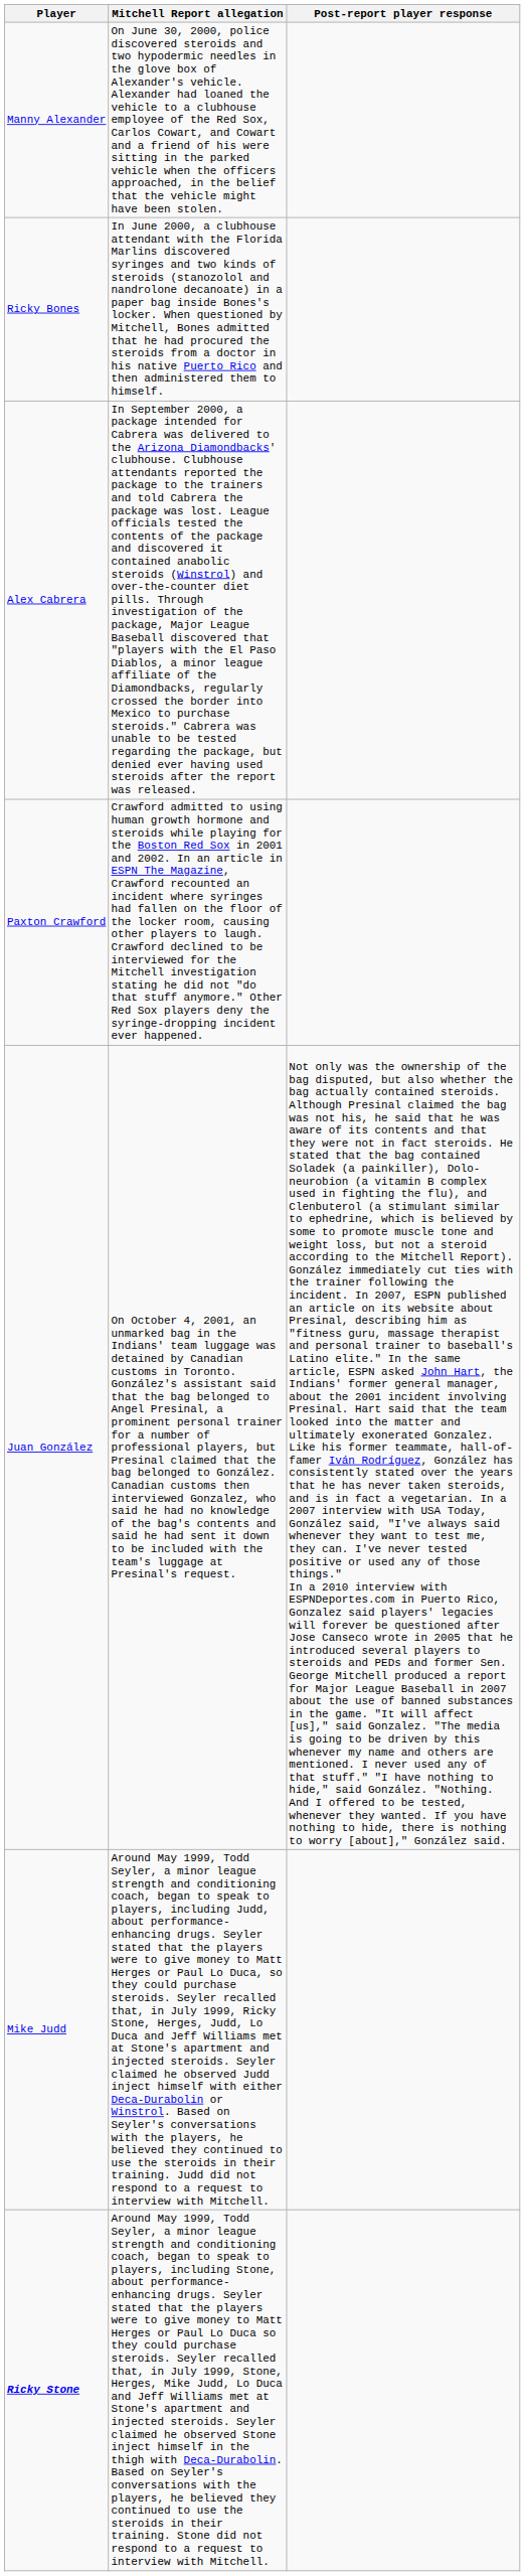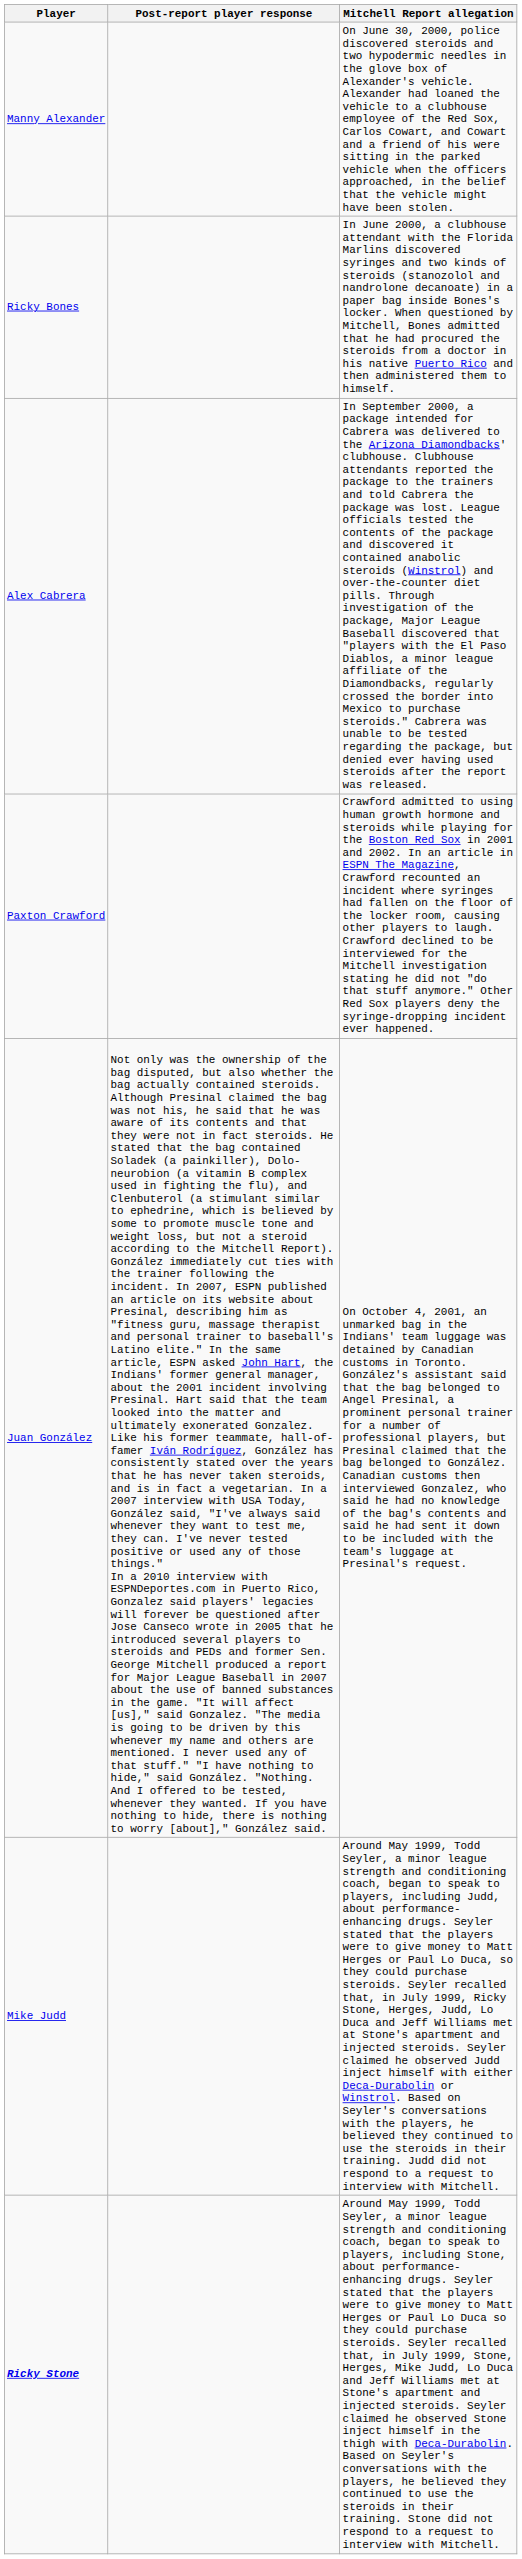 <table class="wikitable">
 <tr>
 <th>Player</th>
+<th>Post-report player response</th>
 <th>Mitchell Report allegation</th>
-<th>Post-report player response</th>
 </tr>
 <tr>
 <td style=white-space:nowrap;><a href='#'>Manny Alexander</a></td>
+<td></td>
 <td>On June 30, 2000, police discovered steroids and two hypodermic needles in the glove box of Alexander's vehicle. Alexander had loaned the vehicle to a clubhouse employee of the Red Sox, Carlos Cowart, and Cowart and a friend of his were sitting in the parked vehicle when the officers approached, in the belief that the vehicle might have been stolen.</td>
-<td></td>
 </tr>
 <tr>
 <td style=white-space:nowrap;><a href='#'>Ricky Bones</a></td>
+<td></td>
 <td>In June 2000, a clubhouse attendant with the Florida Marlins discovered syringes and two kinds of steroids (stanozolol and nandrolone decanoate) in a paper bag inside Bones's locker. When questioned by Mitchell, Bones admitted that he had procured the steroids from a doctor in his native <a href='#'>Puerto Rico</a> and then administered them to himself.</td>
-<td></td>
 </tr>
 <tr>
 <td style=white-space:nowrap;><a href='#'>Alex Cabrera</a></td>
+<td></td>
 <td>In September 2000, a package intended for Cabrera was delivered to the <a href='#'>Arizona Diamondbacks</a>' clubhouse. Clubhouse attendants reported the package to the trainers and told Cabrera the package was lost. League officials tested the contents of the package and discovered it contained anabolic steroids (<a href='#'>Winstrol</a>) and over-the-counter diet pills. Through investigation of the package, Major League Baseball discovered that "players with the El Paso Diablos, a minor league affiliate of the Diamondbacks, regularly crossed the border into Mexico to purchase steroids." Cabrera was unable to be tested regarding the package, but denied ever having used steroids after the report was released.</td>
-<td></td>
 </tr>
 <tr>
 <td style=white-space:nowrap;><a href='#'>Paxton Crawford</a></td>
+<td></td>
 <td>Crawford admitted to using human growth hormone and steroids while playing for the <a href='#'>Boston Red Sox</a> in 2001 and 2002. In an article in <a href='#'>ESPN The Magazine</a>, Crawford recounted an incident where syringes had fallen on the floor of the locker room, causing other players to laugh. Crawford declined to be interviewed for the Mitchell investigation stating he did not "do that stuff anymore." Other Red Sox players deny the syringe-dropping incident ever happened.</td>
-<td></td>
 </tr>
 <tr>
 <td style=white-space:nowrap;><a href='#'>Juan González</a></td>
+<td><br>Not only was the ownership of the bag disputed, but also whether the bag actually contained steroids. Although Presinal claimed the bag was not his, he said that he was aware of its contents and that they were not in fact steroids. He stated that the bag contained Soladek (a painkiller), Dolo-neurobion (a vitamin B complex used in fighting the flu), and Clenbuterol (a stimulant similar to ephedrine, which is believed by some to promote muscle tone and weight loss, but not a steroid according to the Mitchell Report). González immediately cut ties with the trainer following the incident. In 2007, ESPN published an article on its website about Presinal, describing him as "fitness guru, massage therapist and personal trainer to baseball's Latino elite." In the same article, ESPN asked <a href='#'>John Hart</a>, the Indians' former general manager, about the 2001 incident involving Presinal. Hart said that the team looked into the matter and ultimately exonerated Gonzalez.<br>Like his former teammate, hall-of-famer <a href='#'>Iván Rodríguez</a>, González has consistently stated over the years that he has never taken steroids, and is in fact a vegetarian. In a 2007 interview with USA Today, González said, "I've always said whenever they want to test me, they can. I've never tested positive or used any of those things."<br>In a 2010 interview with ESPNDeportes.com in Puerto Rico, Gonzalez said players' legacies will forever be questioned after Jose Canseco wrote in 2005 that he introduced several players to steroids and PEDs and former Sen. George Mitchell produced a report for Major League Baseball in 2007 about the use of banned substances in the game. "It will affect [us]," said Gonzalez. "The media is going to be driven by this whenever my name and others are mentioned. I never used any of that stuff." "I have nothing to hide," said González. "Nothing. And I offered to be tested, whenever they wanted. If you have nothing to hide, there is nothing to worry [about]," González said.</td>
 <td>On October 4, 2001, an unmarked bag in the Indians' team luggage was detained by Canadian customs in Toronto. González's assistant said that the bag belonged to Angel Presinal, a prominent personal trainer for a number of professional players, but Presinal claimed that the bag belonged to González. Canadian customs then interviewed Gonzalez, who said he had no knowledge of the bag's contents and said he had sent it down to be included with the team's luggage at Presinal's request.</td>
-<td><br>Not only was the ownership of the bag disputed, but also whether the bag actually contained steroids. Although Presinal claimed the bag was not his, he said that he was aware of its contents and that they were not in fact steroids. He stated that the bag contained Soladek (a painkiller), Dolo-neurobion (a vitamin B complex used in fighting the flu), and Clenbuterol (a stimulant similar to ephedrine, which is believed by some to promote muscle tone and weight loss, but not a steroid according to the Mitchell Report). González immediately cut ties with the trainer following the incident. In 2007, ESPN published an article on its website about Presinal, describing him as "fitness guru, massage therapist and personal trainer to baseball's Latino elite." In the same article, ESPN asked <a href='#'>John Hart</a>, the Indians' former general manager, about the 2001 incident involving Presinal. Hart said that the team looked into the matter and ultimately exonerated Gonzalez.<br>Like his former teammate, hall-of-famer <a href='#'>Iván Rodríguez</a>, González has consistently stated over the years that he has never taken steroids, and is in fact a vegetarian. In a 2007 interview with USA Today, González said, "I've always said whenever they want to test me, they can. I've never tested positive or used any of those things."<br>In a 2010 interview with ESPNDeportes.com in Puerto Rico, Gonzalez said players' legacies will forever be questioned after Jose Canseco wrote in 2005 that he introduced several players to steroids and PEDs and former Sen. George Mitchell produced a report for Major League Baseball in 2007 about the use of banned substances in the game. "It will affect [us]," said Gonzalez. "The media is going to be driven by this whenever my name and others are mentioned. I never used any of that stuff." "I have nothing to hide," said González. "Nothing. And I offered to be tested, whenever they wanted. If you have nothing to hide, there is nothing to worry [about]," González said.</td>
 </tr>
 <tr>
 <td style=white-space:nowrap;><a href='#'>Mike Judd</a></td>
+<td></td>
 <td>Around May 1999, Todd Seyler, a minor league strength and conditioning coach, began to speak to players, including Judd, about performance-enhancing drugs. Seyler stated that the players were to give money to Matt Herges or Paul Lo Duca, so they could purchase steroids. Seyler recalled that, in July 1999, Ricky Stone, Herges, Judd, Lo Duca and Jeff Williams met at Stone's apartment and injected steroids. Seyler claimed he observed Judd inject himself with either <a href='#'>Deca-Durabolin</a> or <a href='#'>Winstrol</a>. Based on Seyler's conversations with the players, he believed they continued to use the steroids in their training. Judd did not respond to a request to interview with Mitchell.</td>
-<td></td>
 </tr>
 <tr>
 <td style=white-space:nowrap;><strong><em><a href='#'>Ricky Stone</a></em></strong></td>
+<td></td>
 <td>Around May 1999, Todd Seyler, a minor league strength and conditioning coach, began to speak to players, including Stone, about performance-enhancing drugs. Seyler stated that the players were to give money to Matt Herges or Paul Lo Duca so they could purchase steroids. Seyler recalled that, in July 1999, Stone, Herges, Mike Judd, Lo Duca and Jeff Williams met at Stone's apartment and injected steroids. Seyler claimed he observed Stone inject himself in the thigh with <a href='#'>Deca-Durabolin</a>. Based on Seyler's conversations with the players, he believed they continued to use the steroids in their training. Stone did not respond to a request to interview with Mitchell.</td>
-<td></td>
 </tr>
 </table>
